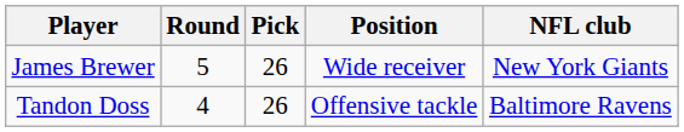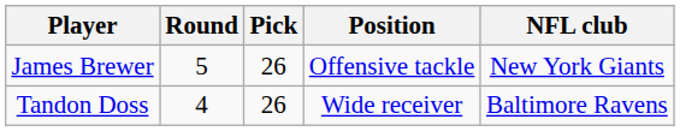 <table class="wikitable" style="text-align:center;">
 <tr style="background:#C0C0C0;">
 <th>Player</th>
 <th>Round</th>
 <th>Pick</th>
 <th>Position</th>
 <th>NFL club</th>
 </tr>
 <tr>
 <td><a href='#'>James Brewer</a></td>
 <td>5</td>
 <td>26</td>
-<td><a href='#'>Wide receiver</a></td>
+<td><a href='#'>Offensive tackle</a></td>
 <td><a href='#'>New York Giants</a></td>
 </tr>
 <tr>
 <td><a href='#'>Tandon Doss</a></td>
 <td>4</td>
 <td>26</td>
-<td><a href='#'>Offensive tackle</a></td>
+<td><a href='#'>Wide receiver</a></td>
 <td><a href='#'>Baltimore Ravens</a></td>
 </tr>
 </table>
